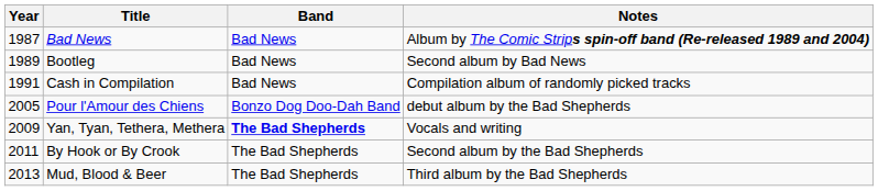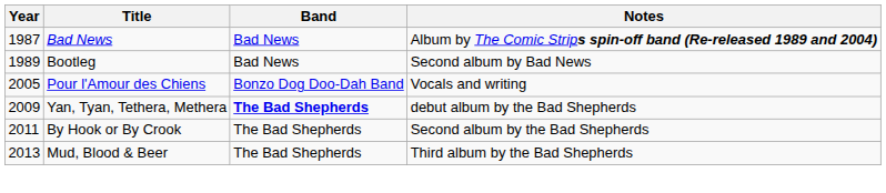 <table class="wikitable">
 <tr>
 <th>Year</th>
 <th>Title</th>
 <th>Band</th>
 <th>Notes</th>
 </tr>
 <tr>
 <td>1987</td>
 <td><em><a href='#'>Bad News</a></em></td>
 <td><a href='#'>Bad News</a></td>
 <td>Album by <em><a href='#'>The Comic Strip</a><strong>s spin-off band (Re-released 1989 and 2004)</td>
 </tr>
 <tr>
 <td>1989</td>
 <td></em>Bootleg<em></td>
 <td>Bad News</td>
 <td>Second album by Bad News</td>
 </tr>
 <tr>
-<td>1991</td>
-<td></em>Cash in Compilation<em></td>
-<td>Bad News</td>
-<td>Compilation album of randomly picked tracks</td>
-</tr>
-<tr>
 <td>2005</td>
 <td></em><a href='#'>Pour l'Amour des Chiens</a><em></td>
 <td><a href='#'>Bonzo Dog Doo-Dah Band</a></td>
-<td>debut album by the Bad Shepherds</td>
+<td>Vocals and writing</td>
 </tr>
 <tr>
 <td>2009</td>
 <td></em>Yan, Tyan, Tethera, Methera<em></td>
 <td><strong><a href='#'>The Bad Shepherds</a></strong></td>
-<td>Vocals and writing</td>
+<td>debut album by the Bad Shepherds</td>
 </tr>
 <tr>
 <td>2011</td>
 <td></em>By Hook or By Crook<em></td>
 <td>The Bad Shepherds</td>
 <td>Second album by the Bad Shepherds</td>
 </tr>
 <tr>
 <td>2013</td>
 <td></em>Mud, Blood & Beer<em></td>
 <td>The Bad Shepherds</td>
 <td>Third album by the Bad Shepherds</td>
 </tr>
 </table>
